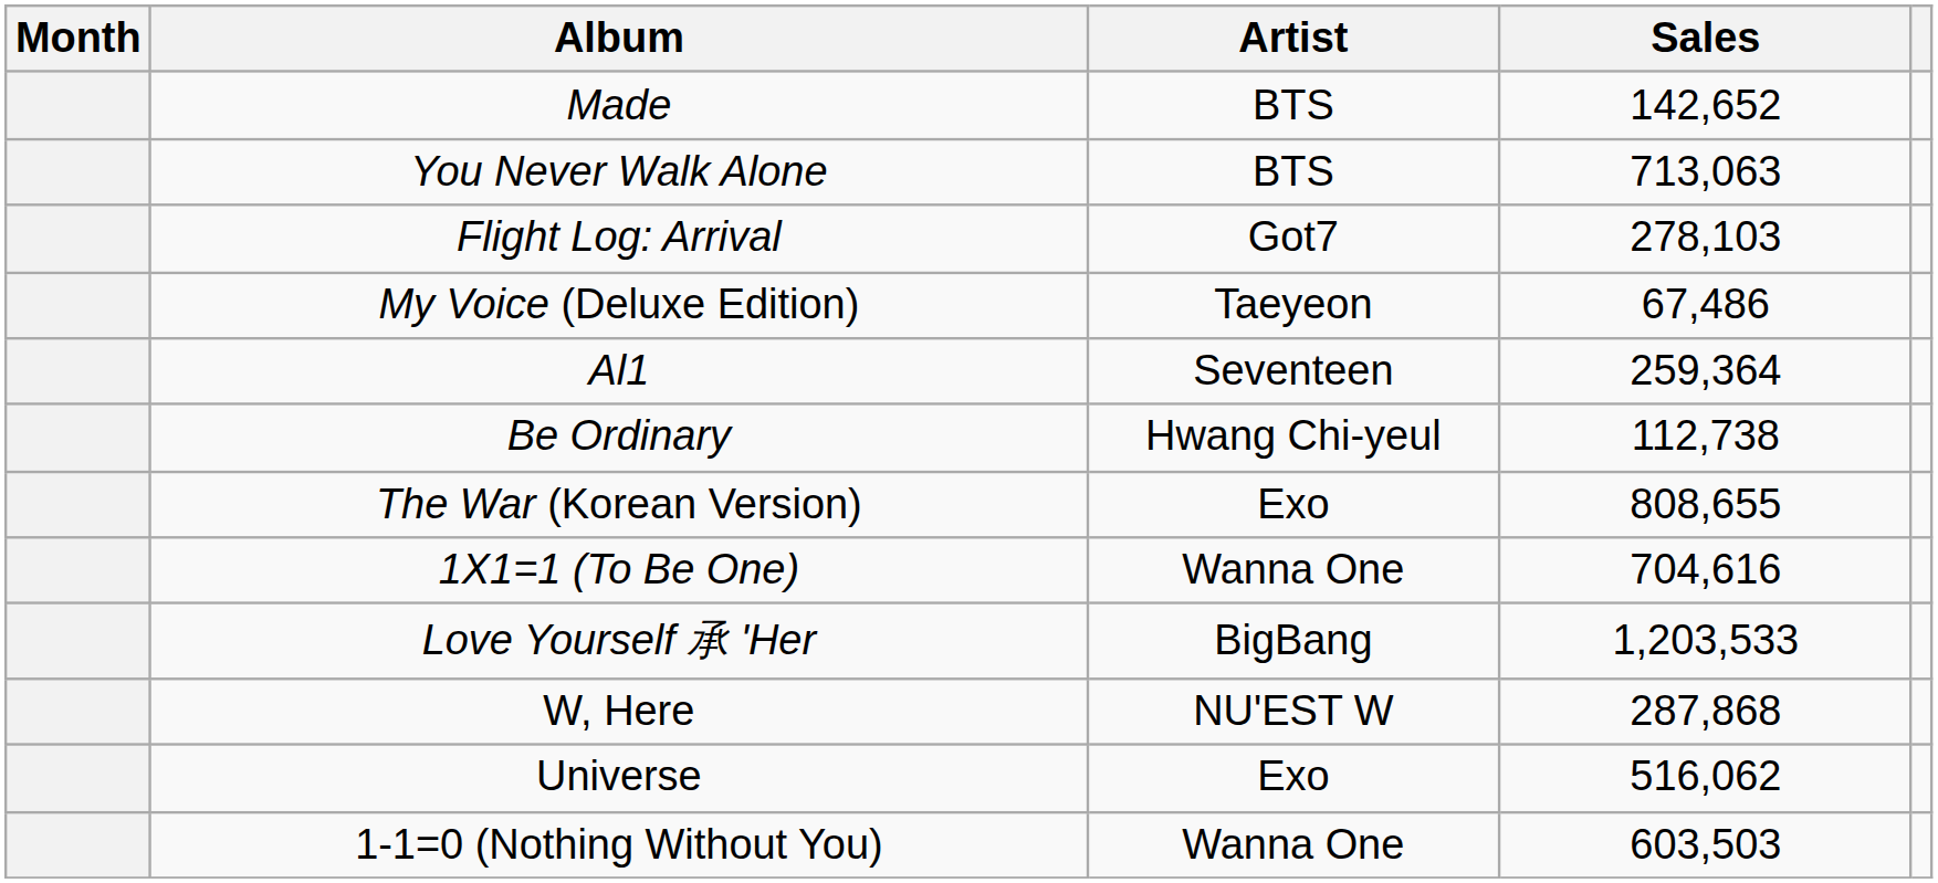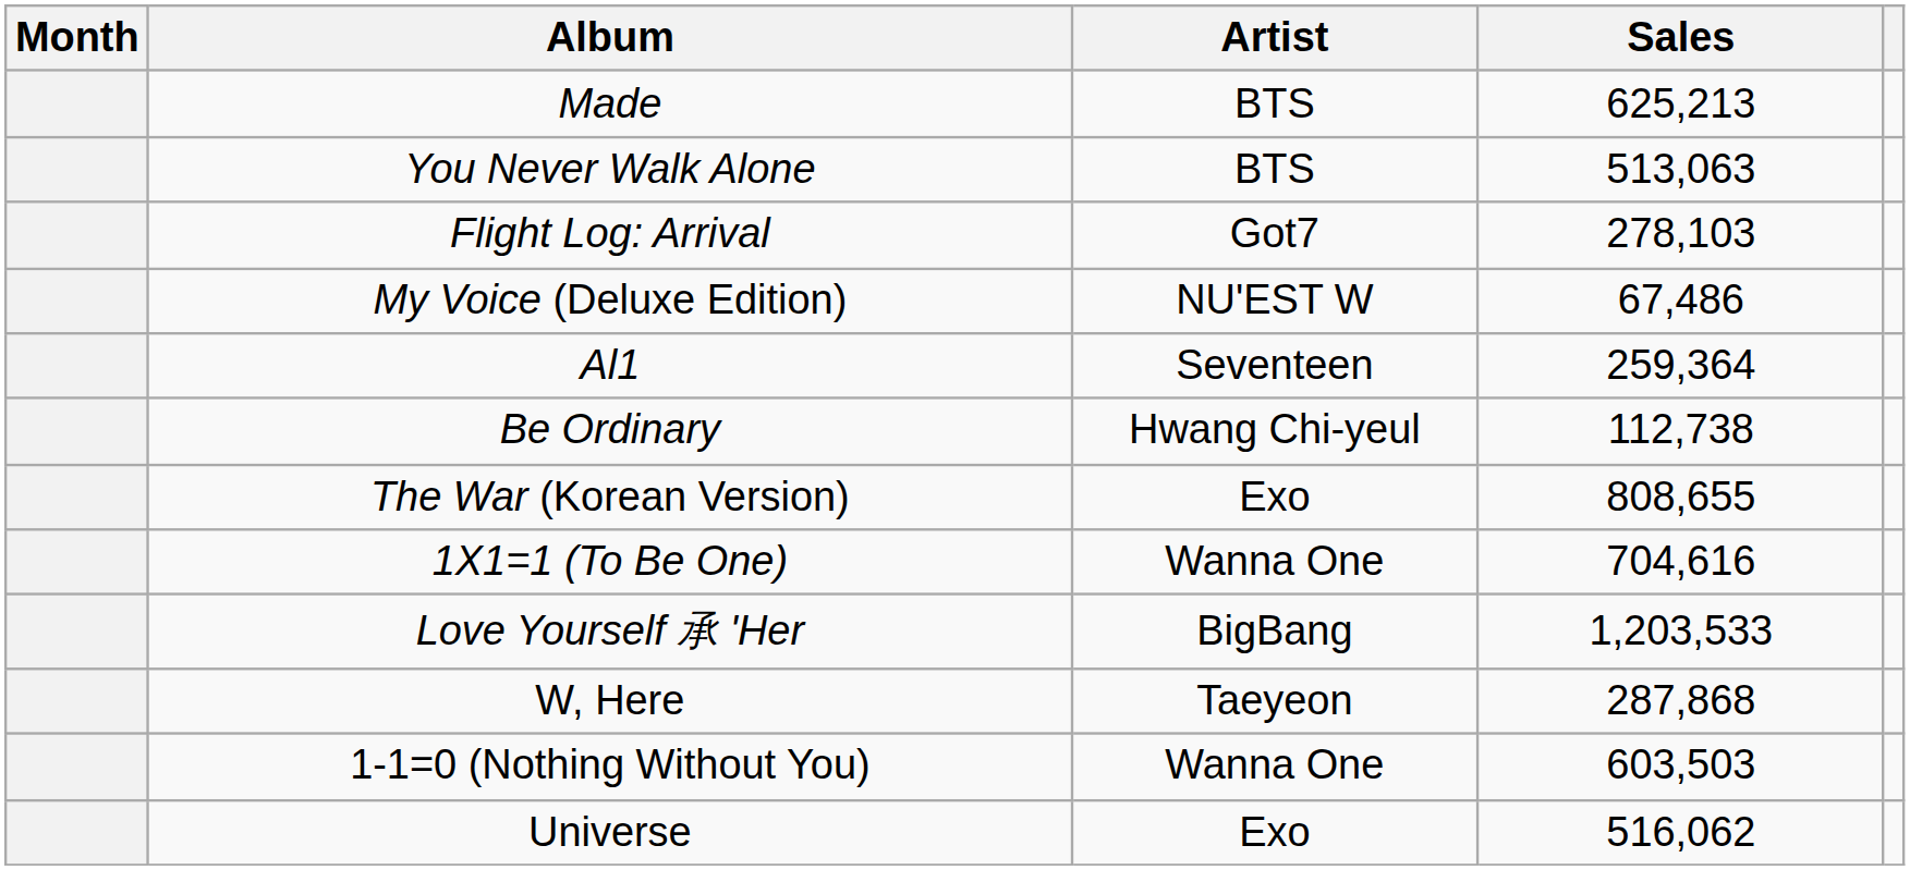 <table class="wikitable sortable plainrowheaders" style="text-align:center">
 <tr>
 <th scope="col">Month</th>
 <th scope="col" width="350">Album</th>
 <th scope="col" width="150">Artist</th>
 <th scope="col" width="150">Sales</th>
 <th scope="col" class="unsortable"></th>
 </tr>
 <tr>
 <th scope="row"></th>
 <td><em>Made</em></td>
 <td>BTS</td>
-<td>142,652</td>
+<td>625,213</td>
 <td></td>
 </tr>
 <tr>
 <th scope="row"></th>
 <td><em>You Never Walk Alone</em></td>
 <td>BTS</td>
-<td>713,063</td>
+<td>513,063</td>
 <td></td>
 </tr>
 <tr>
 <th scope="row"></th>
 <td><em>Flight Log: Arrival</em></td>
 <td>Got7</td>
 <td>278,103</td>
 <td></td>
 </tr>
 <tr>
 <th scope="row"></th>
 <td><em>My Voice</em> (Deluxe Edition)</td>
-<td>Taeyeon</td>
+<td>NU'EST W</td>
 <td>67,486</td>
 <td></td>
 </tr>
 <tr>
 <th scope="row"></th>
 <td><em>Al1</em></td>
 <td>Seventeen</td>
 <td>259,364</td>
 <td></td>
 </tr>
 <tr>
 <th scope="row"></th>
 <td><em>Be Ordinary</em></td>
 <td>Hwang Chi-yeul</td>
 <td>112,738</td>
 <td></td>
 </tr>
 <tr>
 <th scope="row"></th>
 <td><em>The War</em> (Korean Version)</td>
 <td>Exo</td>
 <td>808,655</td>
 <td></td>
 </tr>
 <tr>
 <th scope="row"></th>
 <td><em>1X1=1 (To Be One)</em></td>
 <td>Wanna One</td>
 <td>704,616</td>
 <td></td>
 </tr>
 <tr>
 <th scope="row"></th>
 <td><em>Love Yourself 承 'Her<strong></td>
 <td>BigBang</td>
 <td>1,203,533</td>
 <td></td>
 </tr>
 <tr>
 <th scope="row"></th>
 <td></em>W, Here<em></td>
-<td>NU'EST W</td>
+<td>Taeyeon</td>
 <td>287,868</td>
+<td></td>
+</tr>
+<tr>
+<th scope="row"></th>
+<td></em>1-1=0 (Nothing Without You)<em></td>
+<td>Wanna One</td>
+<td>603,503</td>
 <td></td>
 </tr>
 <tr>
 <th scope="row"></th>
 <td></em>Universe<em></td>
 <td>Exo</td>
 <td>516,062</td>
 <td></td>
 </tr>
-<tr>
-<th scope="row"></th>
-<td></em>1-1=0 (Nothing Without You)<em></td>
-<td>Wanna One</td>
-<td>603,503</td>
-<td></td>
-</tr>
 </table>
